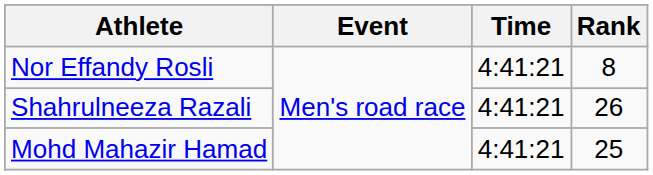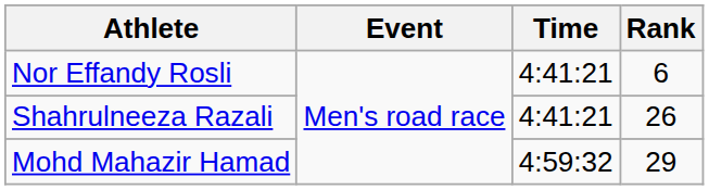 <table class="wikitable" style="font-size:90%">
 <tr>
 <th>Athlete</th>
 <th>Event</th>
 <th>Time</th>
 <th>Rank</th>
 </tr>
 <tr align=center>
 <td align=left><a href='#'>Nor Effandy Rosli</a></td>
 <td align=left rowspan=3><a href='#'>Men's road race</a></td>
 <td>4:41:21</td>
-<td>8</td>
+<td>6</td>
 </tr>
 <tr align=center>
 <td align=left><a href='#'>Shahrulneeza Razali</a></td>
 <td>4:41:21</td>
 <td>26</td>
 </tr>
 <tr align=center>
 <td align=left><a href='#'>Mohd Mahazir Hamad</a></td>
-<td>4:41:21</td>
-<td>25</td>
+<td>4:59:32</td>
+<td>29</td>
 </tr>
 </table>
